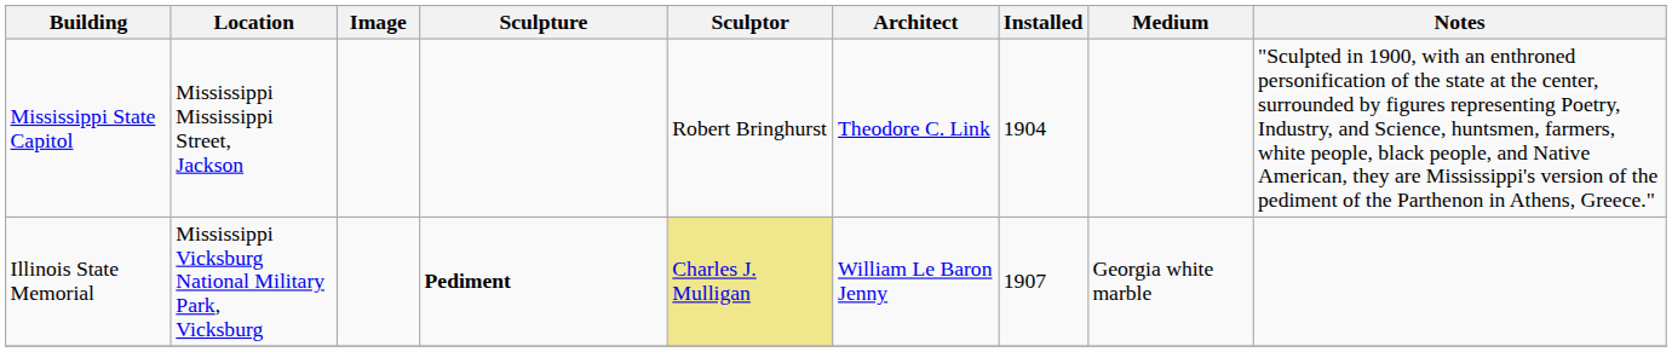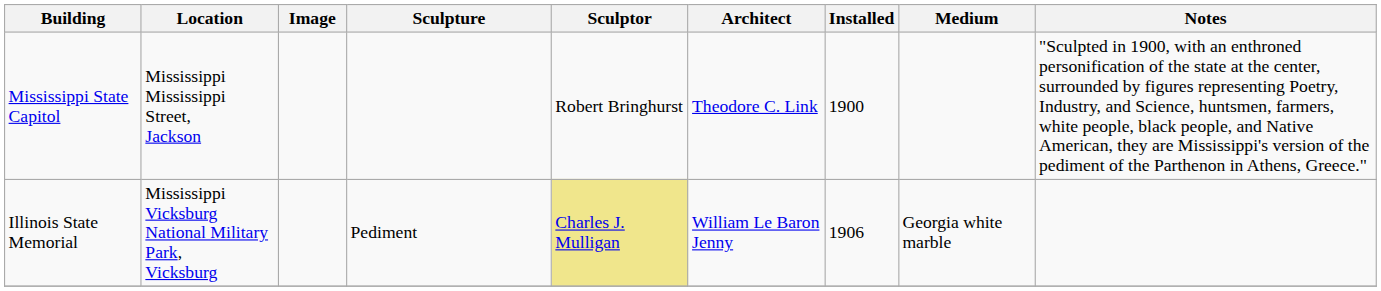 <table class="wikitable sortable">
 <tr>
 <th width="10%">Building</th>
 <th width="10%">Location</th>
 <th width="5%">Image</th>
 <th width="15%">Sculpture</th>
 <th width="10%">Sculptor</th>
 <th width="10%">Architect</th>
 <th width="5%">Installed</th>
 <th width="10%">Medium</th>
 <th width="25%">Notes</th>
 </tr>
 <tr>
 <td><a href='#'>Mississippi State Capitol</a></td>
 <td>Mississippi<br>Mississippi Street,<br><a href='#'>Jackson</a><br></td>
 <td></td>
 <td></td>
 <td>Robert Bringhurst</td>
 <td><a href='#'>Theodore C. Link</a></td>
-<td>1904</td>
+<td>1900</td>
 <td></td>
 <td>"Sculpted in 1900, with an enthroned personification of the state at the center, surrounded by figures representing Poetry, Industry, and Science, huntsmen, farmers, white people, black people, and Native American, they are Mississippi's version of the pediment of the Parthenon in Athens, Greece."</td>
 </tr>
 <tr>
 <td>Illinois State Memorial</td>
 <td>Mississippi<br><a href='#'>Vicksburg National Military Park</a>,<br><a href='#'>Vicksburg</a></td>
 <td></td>
-<td><strong>Pediment</strong></td>
+<td>Pediment</td>
 <td style="background: khaki;"><a href='#'>Charles J. Mulligan</a></td>
 <td><a href='#'>William Le Baron Jenny</a></td>
-<td>1907</td>
+<td>1906</td>
 <td>Georgia white marble</td>
 <td></td>
 </tr>
 <tr>
 </tr>
 </table>
